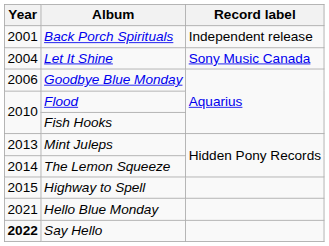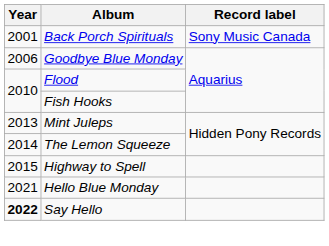 <table class="wikitable" style="text-align:center">
 <tr>
 <th><strong>Year</strong></th>
 <th><strong>Album</strong></th>
 <th><strong>Record label</strong></th>
 </tr>
 <tr>
 <td>2001</td>
 <td style="text-align:left"><em><a href='#'>Back Porch Spirituals</a></em></td>
-<td style="text-align:left">Independent release</td>
-</tr>
-<tr>
-<td>2004</td>
-<td style="text-align:left"><em><a href='#'>Let It Shine</a></em></td>
 <td style="text-align:left"><a href='#'>Sony Music Canada</a></td>
 </tr>
 <tr>
 <td>2006</td>
 <td style="text-align:left"><em><a href='#'>Goodbye Blue Monday</a></em></td>
 <td rowspan=3 style="text-align:left"><a href='#'>Aquarius</a></td>
 </tr>
 <tr>
 <td rowspan=2>2010</td>
 <td style="text-align:left"><em><a href='#'>Flood</a></em></td>
 </tr>
 <tr>
 <td style="text-align:left"><em>Fish Hooks</em></td>
 </tr>
 <tr>
 <td>2013</td>
 <td style="text-align:left"><em>Mint Juleps</em></td>
 <td rowspan=2 style="text-align:left">Hidden Pony Records</td>
 </tr>
 <tr>
 <td>2014</td>
 <td style="text-align:left"><em>The Lemon Squeeze</em></td>
 </tr>
 <tr>
 <td>2015</td>
 <td style="text-align:left"><em>Highway to Spell</em></td>
 <td style="text-align:left"></td>
 </tr>
 <tr>
 <td>2021</td>
 <td style="text-align:left"><em>Hello Blue Monday</em></td>
 <td style="text-align:left"></td>
 </tr>
 <tr>
 <td><strong>2022</strong></td>
 <td style="text-align:left"><em>Say Hello</em></td>
 <td style="text-align:left"></td>
 </tr>
 </table>
